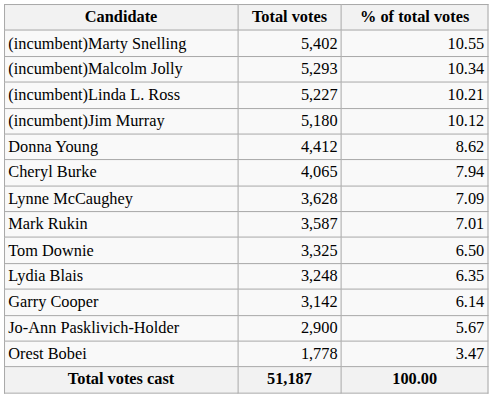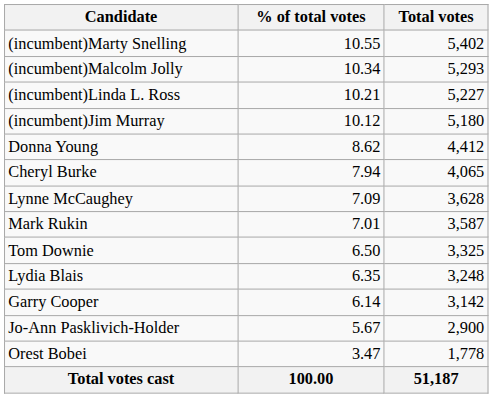 <table class="wikitable" width="475">
 <tr>
 <th align="left">Candidate</th>
+<th align="right">% of total votes</th>
 <th align="right">Total votes</th>
-<th align="right">% of total votes</th>
 </tr>
 <tr>
 <td align="left">(incumbent)Marty Snelling</td>
+<td align="right">10.55</td>
 <td align="right">5,402</td>
-<td align="right">10.55</td>
 </tr>
 <tr>
 <td align="left">(incumbent)Malcolm Jolly</td>
+<td align="right">10.34</td>
 <td align="right">5,293</td>
-<td align="right">10.34</td>
 </tr>
 <tr>
 <td align="left">(incumbent)Linda L. Ross</td>
+<td align="right">10.21</td>
 <td align="right">5,227</td>
-<td align="right">10.21</td>
 </tr>
 <tr>
 <td align="left">(incumbent)Jim Murray</td>
+<td align="right">10.12</td>
 <td align="right">5,180</td>
-<td align="right">10.12</td>
 </tr>
 <tr>
 <td align="left">Donna Young</td>
+<td align="right">8.62</td>
 <td align="right">4,412</td>
-<td align="right">8.62</td>
 </tr>
 <tr>
 <td align="left">Cheryl Burke</td>
+<td align="right">7.94</td>
 <td align="right">4,065</td>
-<td align="right">7.94</td>
 </tr>
 <tr>
 <td align="left">Lynne McCaughey</td>
+<td align="right">7.09</td>
 <td align="right">3,628</td>
-<td align="right">7.09</td>
 </tr>
 <tr>
 <td align="left">Mark Rukin</td>
+<td align="right">7.01</td>
 <td align="right">3,587</td>
-<td align="right">7.01</td>
 </tr>
 <tr>
 <td align="left">Tom Downie</td>
+<td align="right">6.50</td>
 <td align="right">3,325</td>
-<td align="right">6.50</td>
 </tr>
 <tr>
 <td align="left">Lydia Blais</td>
+<td align="right">6.35</td>
 <td align="right">3,248</td>
-<td align="right">6.35</td>
 </tr>
 <tr>
 <td align="left">Garry Cooper</td>
+<td align="right">6.14</td>
 <td align="right">3,142</td>
-<td align="right">6.14</td>
 </tr>
 <tr>
 <td align="left">Jo-Ann Pasklivich-Holder</td>
+<td align="right">5.67</td>
 <td align="right">2,900</td>
-<td align="right">5.67</td>
 </tr>
 <tr>
 <td align="left">Orest Bobei</td>
+<td align="right">3.47</td>
 <td align="right">1,778</td>
-<td align="right">3.47</td>
 </tr>
 <tr>
 <th align="left">Total votes cast</th>
+<th align="right">100.00</th>
 <th align="right">51,187</th>
-<th align="right">100.00</th>
 </tr>
 </table>
